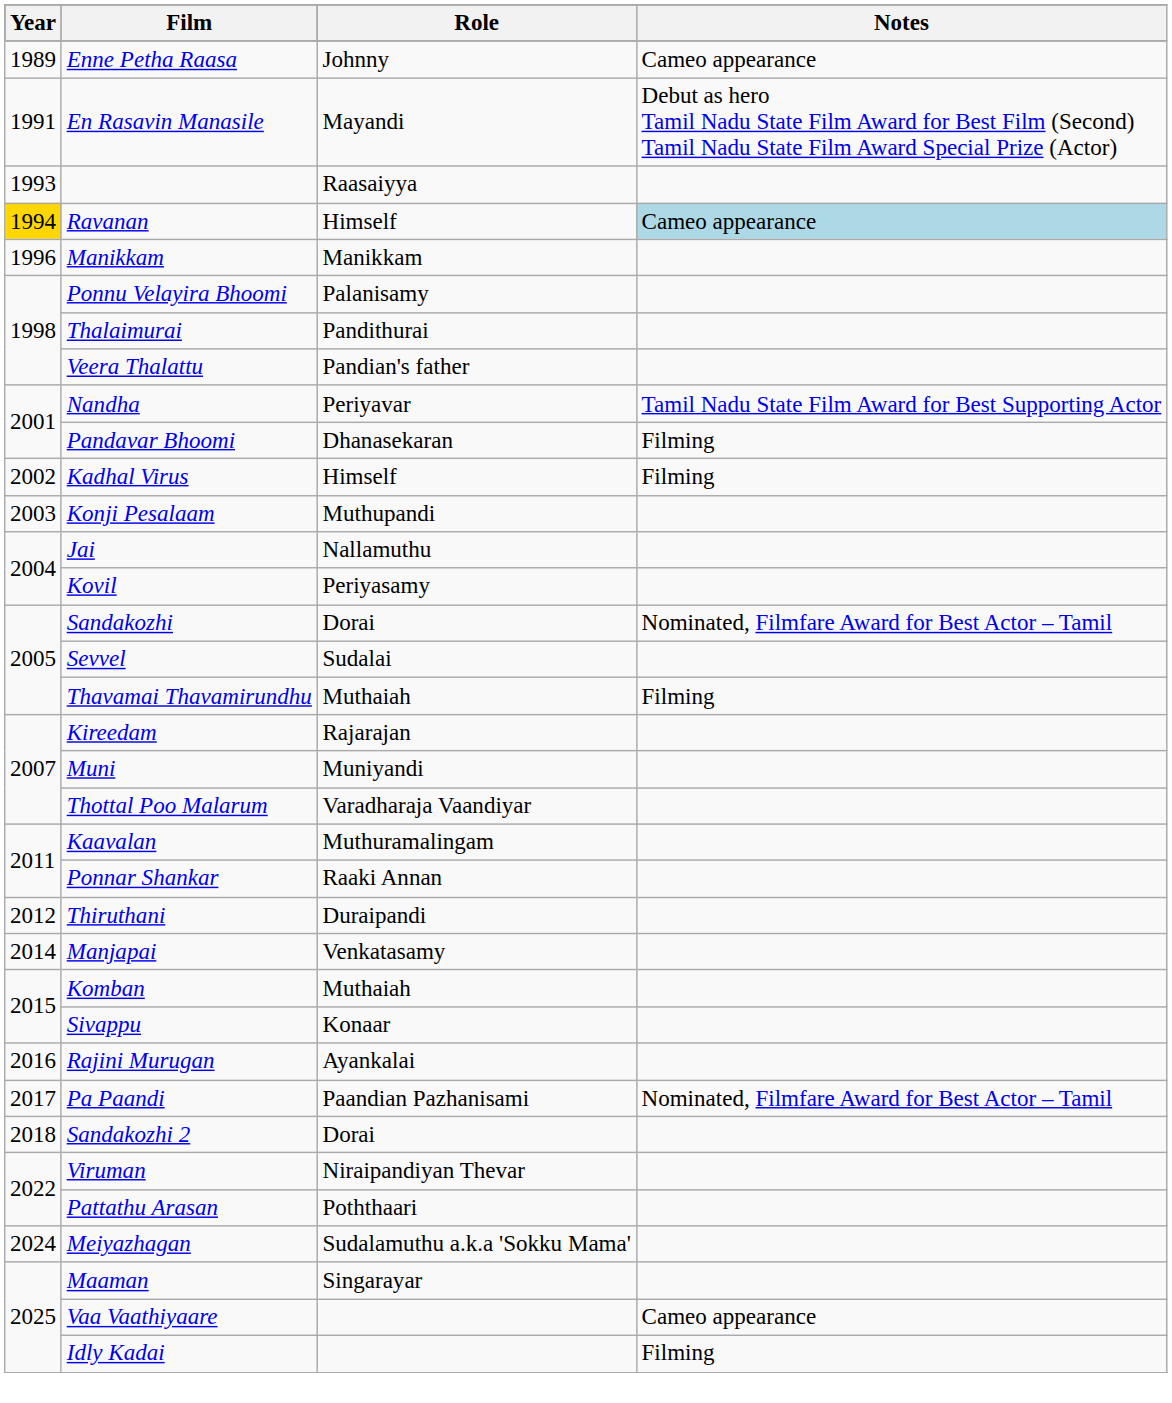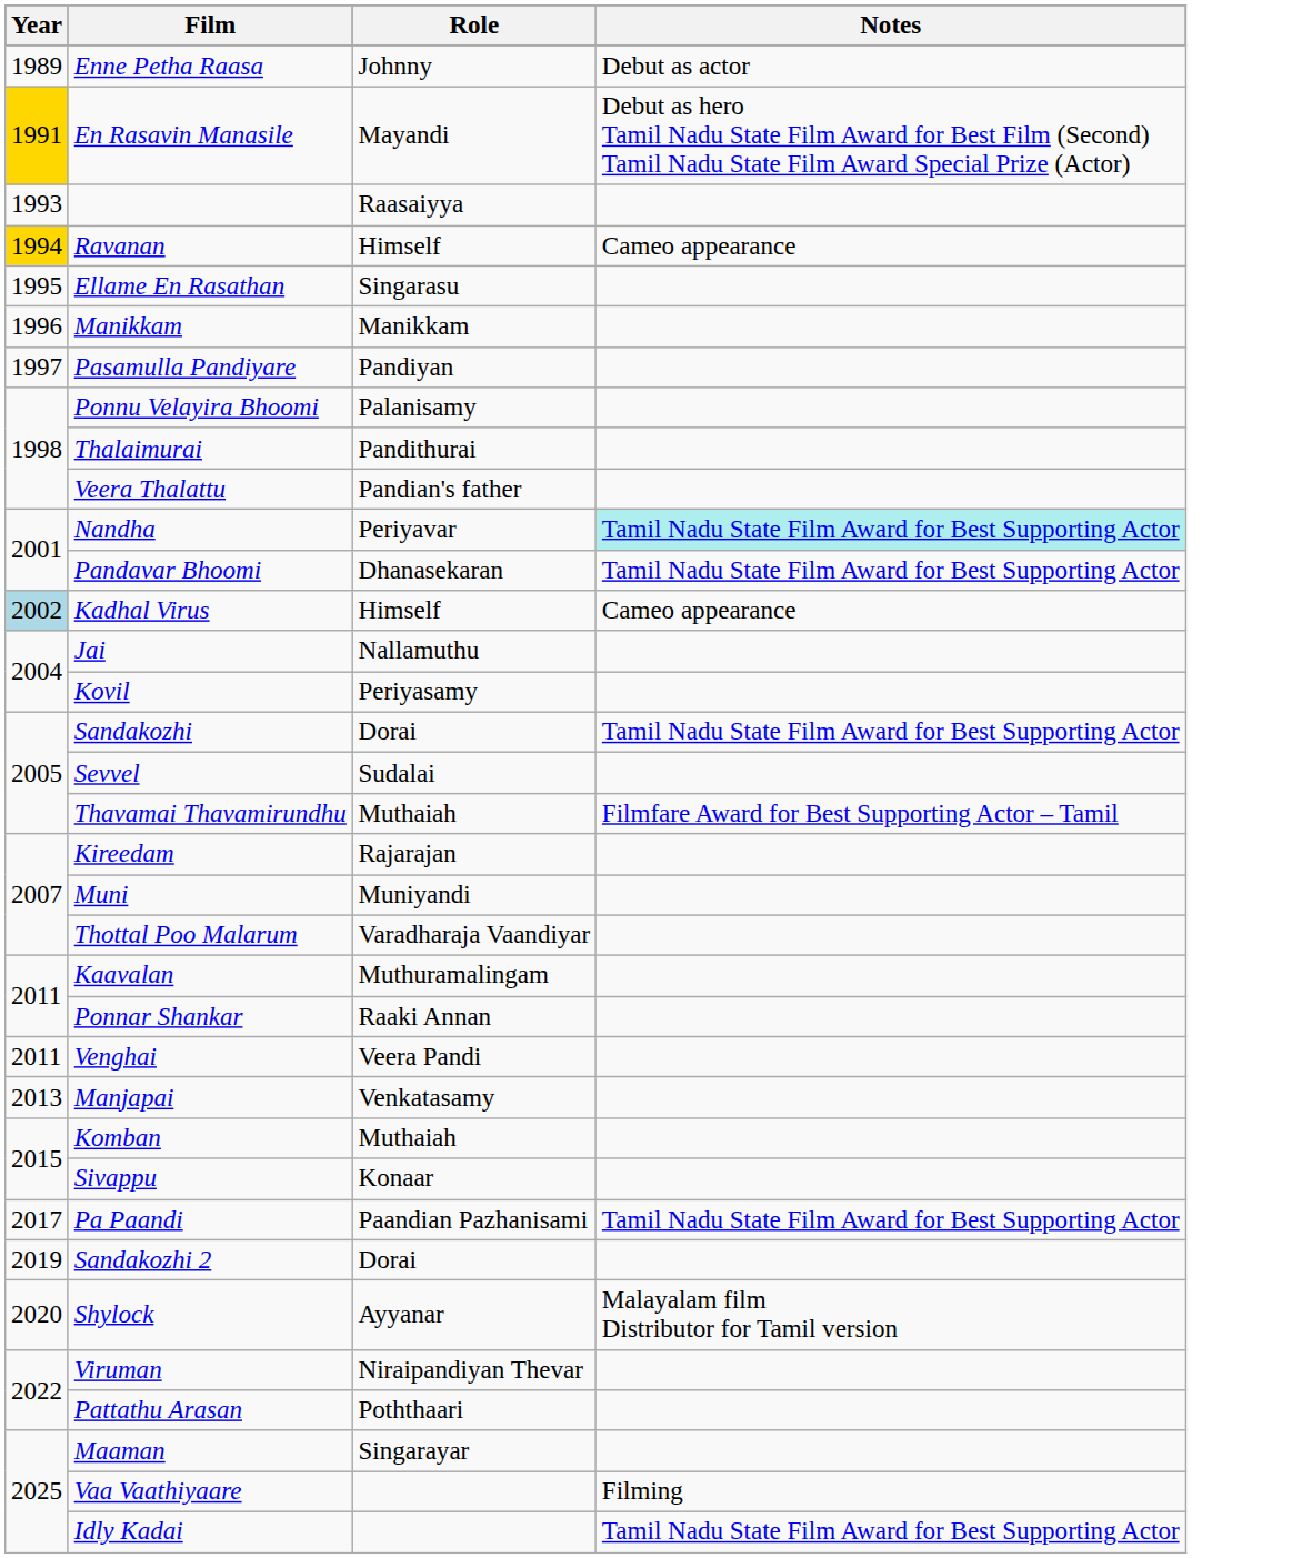 <table class="wikitable sortable">
 <tr style="background:#000;">
 <th>Year</th>
 <th>Film</th>
 <th>Role</th>
 <th class=unsortable>Notes</th>
 </tr>
 <tr>
 <td>1989</td>
 <td><em><a href='#'>Enne Petha Raasa</a></em></td>
 <td>Johnny</td>
-<td>Cameo appearance</td>
+<td>Debut as actor</td>
 </tr>
 <tr>
-<td>1991</td>
+<td style="background: gold;">1991</td>
 <td><em><a href='#'>En Rasavin Manasile</a></em></td>
 <td>Mayandi</td>
 <td>Debut as hero <br> <a href='#'>Tamil Nadu State Film Award for Best Film</a> (Second) <br> <a href='#'>Tamil Nadu State Film Award Special Prize</a> (Actor)</td>
 </tr>
 <tr>
 <td>1993</td>
 <td></td>
 <td>Raasaiyya</td>
 <td></td>
 </tr>
 <tr>
 <td style="background: gold;">1994</td>
 <td><em><a href='#'>Ravanan</a></em></td>
 <td>Himself</td>
-<td style="background: lightblue;">Cameo appearance</td>
+<td>Cameo appearance</td>
+</tr>
+<tr>
+<td>1995</td>
+<td><em><a href='#'>Ellame En Rasathan</a></em></td>
+<td>Singarasu</td>
+<td></td>
 </tr>
 <tr>
 <td>1996</td>
 <td><em><a href='#'>Manikkam</a></em></td>
 <td>Manikkam</td>
+<td></td>
+</tr>
+<tr>
+<td>1997</td>
+<td><em><a href='#'>Pasamulla Pandiyare</a></em></td>
+<td>Pandiyan</td>
 <td></td>
 </tr>
 <tr>
 <td rowspan="3">1998</td>
 <td><em><a href='#'>Ponnu Velayira Bhoomi</a></em></td>
 <td>Palanisamy</td>
 <td></td>
 </tr>
 <tr>
 <td><em><a href='#'>Thalaimurai</a></em></td>
 <td>Pandithurai</td>
 <td></td>
 </tr>
 <tr>
 <td><em><a href='#'>Veera Thalattu</a></em></td>
 <td>Pandian's father</td>
 <td></td>
 </tr>
 <tr>
 <td rowspan="2">2001</td>
 <td><em><a href='#'>Nandha</a></em></td>
 <td>Periyavar</td>
-<td><a href='#'>Tamil Nadu State Film Award for Best Supporting Actor</a></td>
+<td style="background: paleturquoise;"><a href='#'>Tamil Nadu State Film Award for Best Supporting Actor</a></td>
 </tr>
 <tr>
 <td><em><a href='#'>Pandavar Bhoomi</a></em></td>
 <td>Dhanasekaran</td>
-<td>Filming</td>
+<td><a href='#'>Tamil Nadu State Film Award for Best Supporting Actor</a></td>
 </tr>
 <tr>
-<td>2002</td>
+<td style="background: lightblue;">2002</td>
 <td><em><a href='#'>Kadhal Virus</a></em></td>
 <td>Himself</td>
-<td>Filming</td>
-</tr>
-<tr>
-<td>2003</td>
-<td><em><a href='#'>Konji Pesalaam</a></em></td>
-<td>Muthupandi</td>
-<td></td>
+<td>Cameo appearance</td>
 </tr>
 <tr>
 <td rowspan="2">2004</td>
 <td><em><a href='#'>Jai</a></em></td>
 <td>Nallamuthu</td>
 <td></td>
 </tr>
 <tr>
 <td><em><a href='#'>Kovil</a></em></td>
 <td>Periyasamy</td>
 <td></td>
 </tr>
 <tr>
 <td rowspan="3">2005</td>
 <td><em><a href='#'>Sandakozhi</a></em></td>
 <td>Dorai</td>
-<td>Nominated, <a href='#'>Filmfare Award for Best Actor – Tamil</a></td>
+<td><a href='#'>Tamil Nadu State Film Award for Best Supporting Actor</a></td>
 </tr>
 <tr>
 <td><em><a href='#'>Sevvel</a></em></td>
 <td>Sudalai</td>
 <td></td>
 </tr>
 <tr>
 <td><em><a href='#'>Thavamai Thavamirundhu</a></em></td>
 <td>Muthaiah</td>
-<td>Filming</td>
+<td><a href='#'>Filmfare Award for Best Supporting Actor – Tamil</a></td>
 </tr>
 <tr>
 <td rowspan="3">2007</td>
 <td><em><a href='#'>Kireedam</a></em></td>
 <td>Rajarajan</td>
 <td></td>
 </tr>
 <tr>
 <td><em><a href='#'>Muni</a></em></td>
 <td>Muniyandi</td>
 <td></td>
 </tr>
 <tr>
 <td><em><a href='#'>Thottal Poo Malarum</a></em></td>
 <td>Varadharaja Vaandiyar</td>
 <td></td>
 </tr>
 <tr>
 <td rowspan="2">2011</td>
 <td><em><a href='#'>Kaavalan</a></em></td>
 <td>Muthuramalingam</td>
 <td></td>
 </tr>
 <tr>
 <td><em><a href='#'>Ponnar Shankar</a></em></td>
 <td>Raaki Annan</td>
 <td></td>
 </tr>
 <tr>
-<td>2012</td>
-<td><em><a href='#'>Thiruthani</a></em></td>
-<td>Duraipandi</td>
+<td>2011</td>
+<td><em><a href='#'>Venghai</a></em></td>
+<td>Veera Pandi</td>
 <td></td>
 </tr>
 <tr>
-<td>2014</td>
+<td>2013</td>
 <td><em><a href='#'>Manjapai</a></em></td>
 <td>Venkatasamy</td>
 <td></td>
 </tr>
 <tr>
 <td rowspan="2">2015</td>
 <td><em><a href='#'>Komban</a></em></td>
 <td>Muthaiah</td>
 <td></td>
 </tr>
 <tr>
 <td><em><a href='#'>Sivappu</a></em></td>
 <td>Konaar</td>
 <td></td>
 </tr>
 <tr>
-<td>2016</td>
-<td><em><a href='#'>Rajini Murugan</a></em></td>
-<td>Ayankalai</td>
+<td>2017</td>
+<td><em><a href='#'>Pa Paandi</a></em></td>
+<td>Paandian Pazhanisami</td>
+<td><a href='#'>Tamil Nadu State Film Award for Best Supporting Actor</a></td>
+</tr>
+<tr>
+<td>2019</td>
+<td><em><a href='#'>Sandakozhi 2</a></em></td>
+<td>Dorai</td>
 <td></td>
 </tr>
 <tr>
-<td>2017</td>
-<td><em><a href='#'>Pa Paandi</a></em></td>
-<td>Paandian Pazhanisami</td>
-<td>Nominated, <a href='#'>Filmfare Award for Best Actor – Tamil</a></td>
-</tr>
-<tr>
-<td>2018</td>
-<td><em><a href='#'>Sandakozhi 2</a></em></td>
-<td>Dorai</td>
-<td></td>
+<td>2020</td>
+<td><em><a href='#'>Shylock</a></em></td>
+<td>Ayyanar</td>
+<td>Malayalam film<br>Distributor for Tamil version</td>
 </tr>
 <tr>
 <td rowspan="2">2022</td>
 <td><em><a href='#'>Viruman</a></em></td>
 <td>Niraipandiyan Thevar</td>
 <td></td>
 </tr>
 <tr>
 <td><em><a href='#'>Pattathu Arasan</a></em></td>
 <td>Poththaari</td>
 <td></td>
 </tr>
 <tr>
-<td rowspan="1">2024</td>
-<td><em><a href='#'>Meiyazhagan</a></em></td>
-<td>Sudalamuthu a.k.a 'Sokku Mama'</td>
-<td></td>
-</tr>
-<tr>
 <td rowspan="3">2025</td>
 <td><em><a href='#'>Maaman</a></em></td>
 <td>Singarayar</td>
 <td></td>
 </tr>
 <tr>
 <td><em><a href='#'>Vaa Vaathiyaare</a></em></td>
 <td></td>
-<td>Cameo appearance</td>
+<td>Filming</td>
 </tr>
 <tr>
 <td><em><a href='#'>Idly Kadai</a></em></td>
 <td></td>
-<td>Filming</td>
+<td><a href='#'>Tamil Nadu State Film Award for Best Supporting Actor</a></td>
 </tr>
 <tr>
 </tr>
 </table>
